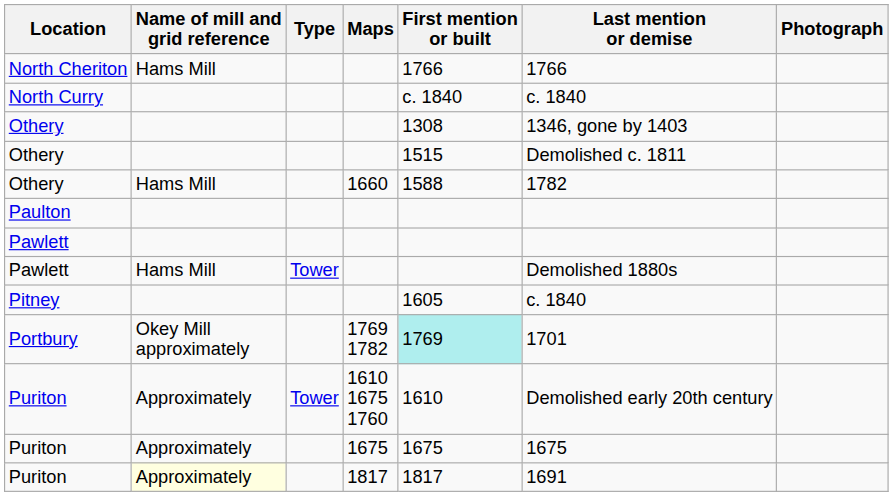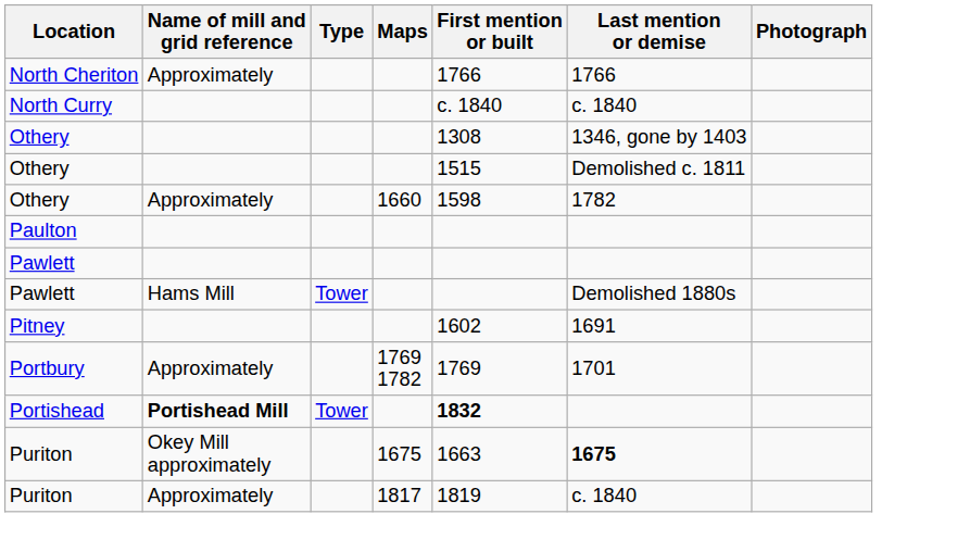 <table class="wikitable">
 <tr>
 <th>Location</th>
 <th>Name of mill and<br>grid reference</th>
 <th>Type</th>
 <th>Maps</th>
 <th>First mention<br>or built</th>
 <th>Last mention<br> or demise</th>
 <th>Photograph</th>
 </tr>
 <tr>
 <td><a href='#'>North Cheriton</a></td>
-<td>Hams Mill<br></td>
+<td>Approximately<br></td>
 <td></td>
 <td></td>
 <td>1766</td>
 <td>1766</td>
 <td></td>
 </tr>
 <tr>
 <td><a href='#'>North Curry</a></td>
 <td Approximately></td>
 <td></td>
 <td></td>
 <td>c. 1840</td>
 <td>c. 1840</td>
 <td></td>
 </tr>
 <tr>
 <td><a href='#'>Othery</a></td>
 <td></td>
 <td></td>
 <td></td>
 <td>1308</td>
 <td>1346, gone by 1403</td>
 <td></td>
 </tr>
 <tr>
 <td>Othery</td>
 <td></td>
 <td></td>
 <td></td>
 <td>1515</td>
 <td>Demolished c. 1811</td>
 <td></td>
 </tr>
 <tr>
 <td>Othery</td>
-<td>Hams Mill<br></td>
+<td>Approximately<br></td>
 <td></td>
 <td>1660</td>
-<td>1588</td>
+<td>1598</td>
 <td>1782</td>
 <td></td>
 </tr>
 <tr>
 <td><a href='#'>Paulton</a></td>
 <td></td>
 <td></td>
 <td></td>
 <td></td>
 <td></td>
 <td></td>
 </tr>
 <tr>
 <td><a href='#'>Pawlett</a></td>
 <td></td>
 <td></td>
 <td></td>
 <td></td>
 <td></td>
 <td></td>
 </tr>
 <tr>
 <td>Pawlett</td>
 <td>Hams Mill<br></td>
 <td><a href='#'>Tower</a></td>
 <td></td>
 <td></td>
 <td>Demolished 1880s</td>
 <td></td>
 </tr>
 <tr>
 <td><a href='#'>Pitney</a></td>
 <td></td>
 <td></td>
 <td></td>
-<td>1605</td>
-<td>c. 1840</td>
+<td>1602</td>
+<td>1691</td>
 <td></td>
 </tr>
 <tr>
 <td><a href='#'>Portbury</a></td>
-<td>Okey Mill<br>approximately<br></td>
+<td>Approximately<br></td>
 <td></td>
 <td>1769<br>1782</td>
-<td style="background: paleturquoise;">1769</td>
+<td>1769</td>
 <td>1701</td>
 <td></td>
 </tr>
 <tr>
-<td><a href='#'>Puriton</a></td>
-<td>Approximately<br></td>
+<td><a href='#'>Portishead</a></td>
+<td><strong>Portishead Mill</strong><br></td>
 <td><a href='#'>Tower</a></td>
-<td>1610<br>1675<br>1760</td>
-<td>1610</td>
-<td>Demolished early 20th century</td>
+<td></td>
+<td><strong>1832</strong></td>
+<td></td>
+<td></td>
+</tr>
+<tr>
+<td>Puriton</td>
+<td>Okey Mill<br>approximately<br></td>
+<td></td>
+<td>1675</td>
+<td>1663</td>
+<td><strong>1675</strong></td>
 <td></td>
 </tr>
 <tr>
 <td>Puriton</td>
 <td>Approximately<br></td>
 <td></td>
-<td>1675</td>
-<td>1675</td>
-<td>1675</td>
-<td></td>
-</tr>
-<tr>
-<td>Puriton</td>
-<td style="background: lightyellow;">Approximately<br></td>
-<td></td>
 <td>1817</td>
-<td>1817</td>
-<td>1691</td>
+<td>1819</td>
+<td>c. 1840</td>
 <td></td>
 </tr>
 </table>
